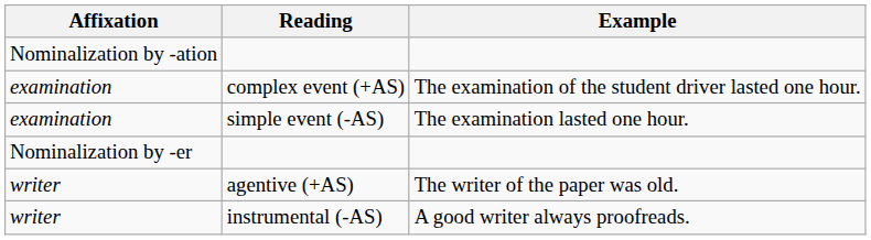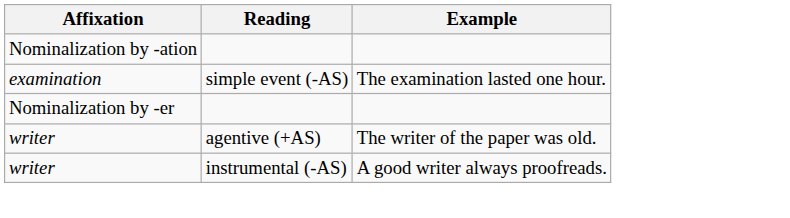 <table class="wikitable">
 <tr>
 <th>Affixation</th>
 <th>Reading</th>
 <th>Example</th>
 </tr>
 <tr>
 <td>Nominalization by -ation</td>
 <td></td>
 <td></td>
-</tr>
-<tr>
-<td><em>examination</em></td>
-<td>complex event (+AS)</td>
-<td>The examination of the student driver lasted one hour.</td>
 </tr>
 <tr>
 <td><em>examination</em></td>
 <td>simple event (-AS)</td>
 <td>The examination lasted one hour.</td>
 </tr>
 <tr>
 <td>Nominalization by -er</td>
 <td></td>
 <td></td>
 </tr>
 <tr>
 <td><em>writer</em></td>
 <td>agentive (+AS)</td>
 <td>The writer of the paper was old.</td>
 </tr>
 <tr>
 <td><em>writer</em></td>
 <td>instrumental (-AS)</td>
 <td>A good writer always proofreads.</td>
 </tr>
 </table>
